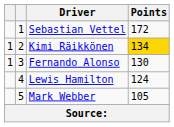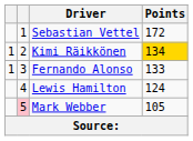 <table class="wikitable" style="font-size: 85%;">
 <tr>
 <th></th>
 <th></th>
 <th>Driver</th>
 <th>Points</th>
 </tr>
 <tr>
 <td align="left"></td>
 <td align="center">1</td>
 <td> <a href='#'>Sebastian Vettel</a></td>
 <td>172</td>
 </tr>
 <tr>
 <td align="left"> 1</td>
 <td align="center">2</td>
 <td> <a href='#'>Kimi Räikkönen</a></td>
 <td style="background: gold;">134</td>
 </tr>
 <tr>
 <td align="left"> 1</td>
 <td align="center">3</td>
 <td> <a href='#'>Fernando Alonso</a></td>
-<td>130</td>
+<td>133</td>
 </tr>
 <tr>
 <td align="left"></td>
 <td align="center">4</td>
 <td> <a href='#'>Lewis Hamilton</a></td>
 <td>124</td>
 </tr>
 <tr>
 <td align="left"></td>
-<td align="center">5</td>
+<td align="center" style="background: pink;">5</td>
 <td> <a href='#'>Mark Webber</a></td>
 <td>105</td>
 </tr>
 <tr>
 <th colspan=4>Source:</th>
 </tr>
 </table>
